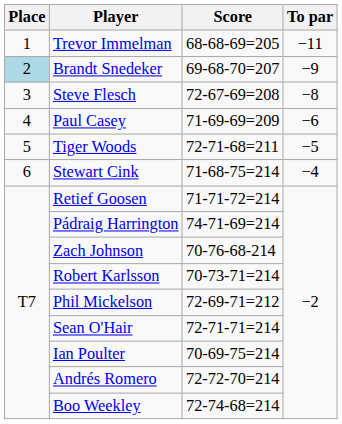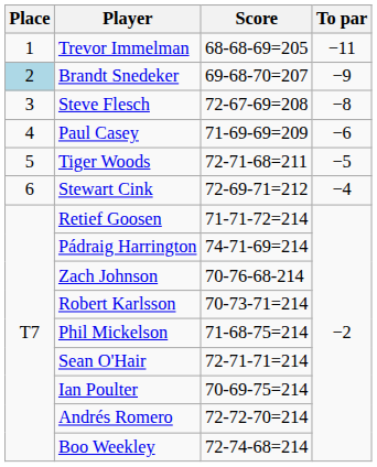 <table class="wikitable">
 <tr>
 <th>Place</th>
 <th>Player</th>
 <th>Score</th>
 <th>To par</th>
 </tr>
 <tr>
 <td align=center>1</td>
 <td> <a href='#'>Trevor Immelman</a></td>
 <td>68-68-69=205</td>
 <td align=center>−11</td>
 </tr>
 <tr>
 <td align=center style="background: lightblue;">2</td>
 <td> <a href='#'>Brandt Snedeker</a></td>
 <td>69-68-70=207</td>
 <td align=center>−9</td>
 </tr>
 <tr>
 <td align=center>3</td>
 <td> <a href='#'>Steve Flesch</a></td>
 <td>72-67-69=208</td>
 <td align=center>−8</td>
 </tr>
 <tr>
 <td align=center>4</td>
 <td> <a href='#'>Paul Casey</a></td>
 <td>71-69-69=209</td>
 <td align=center>−6</td>
 </tr>
 <tr>
 <td align=center>5</td>
 <td> <a href='#'>Tiger Woods</a></td>
 <td>72-71-68=211</td>
 <td align=center>−5</td>
 </tr>
 <tr>
 <td align=center>6</td>
 <td> <a href='#'>Stewart Cink</a></td>
-<td>71-68-75=214</td>
+<td>72-69-71=212</td>
 <td align=center>−4</td>
 </tr>
 <tr>
 <td rowspan="9" align=center>T7</td>
 <td> <a href='#'>Retief Goosen</a></td>
 <td>71-71-72=214</td>
 <td rowspan="9" align=center>−2</td>
 </tr>
 <tr>
 <td> <a href='#'>Pádraig Harrington</a></td>
 <td>74-71-69=214</td>
 </tr>
 <tr>
 <td> <a href='#'>Zach Johnson</a></td>
 <td>70-76-68-214</td>
 </tr>
 <tr>
 <td> <a href='#'>Robert Karlsson</a></td>
 <td>70-73-71=214</td>
 </tr>
 <tr>
 <td> <a href='#'>Phil Mickelson</a></td>
-<td>72-69-71=212</td>
+<td>71-68-75=214</td>
 </tr>
 <tr>
 <td> <a href='#'>Sean O'Hair</a></td>
 <td>72-71-71=214</td>
 </tr>
 <tr>
 <td> <a href='#'>Ian Poulter</a></td>
 <td>70-69-75=214</td>
 </tr>
 <tr>
 <td> <a href='#'>Andrés Romero</a></td>
 <td>72-72-70=214</td>
 </tr>
 <tr>
 <td> <a href='#'>Boo Weekley</a></td>
 <td>72-74-68=214</td>
 </tr>
 </table>
